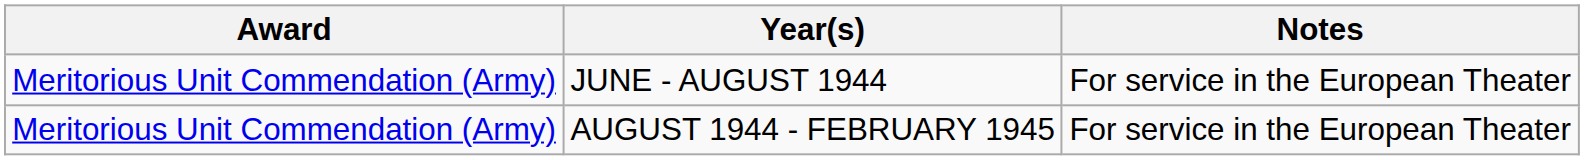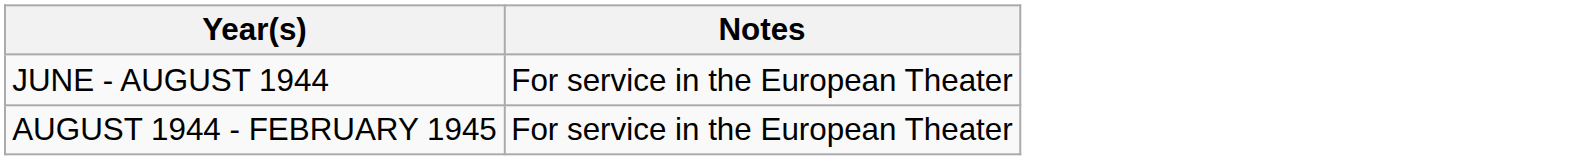 <table class="wikitable" align="left">
 <tr bgcolor="#efefef">
-<th>Award</th>
 <th>Year(s)</th>
 <th>Notes</th>
 </tr>
 <tr>
-<td><a href='#'>Meritorious Unit Commendation (Army)</a></td>
 <td>JUNE - AUGUST 1944</td>
 <td>For service in the European Theater</td>
 </tr>
 <tr>
-<td><a href='#'>Meritorious Unit Commendation (Army)</a></td>
 <td>AUGUST 1944 - FEBRUARY 1945</td>
 <td>For service in the European Theater</td>
 </tr>
 </table>
